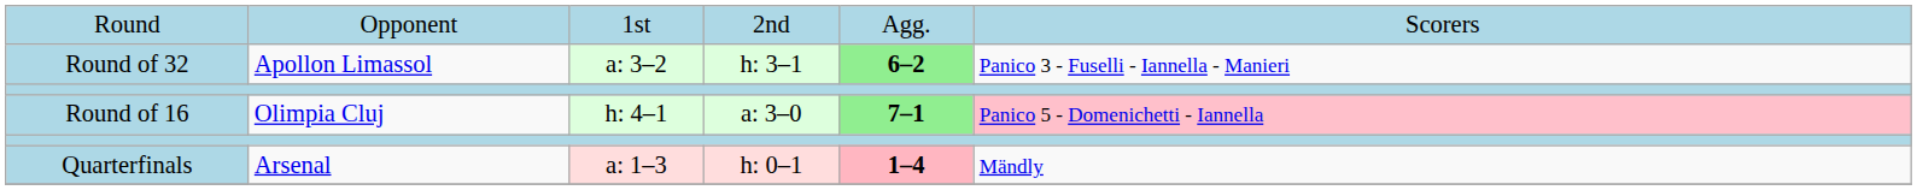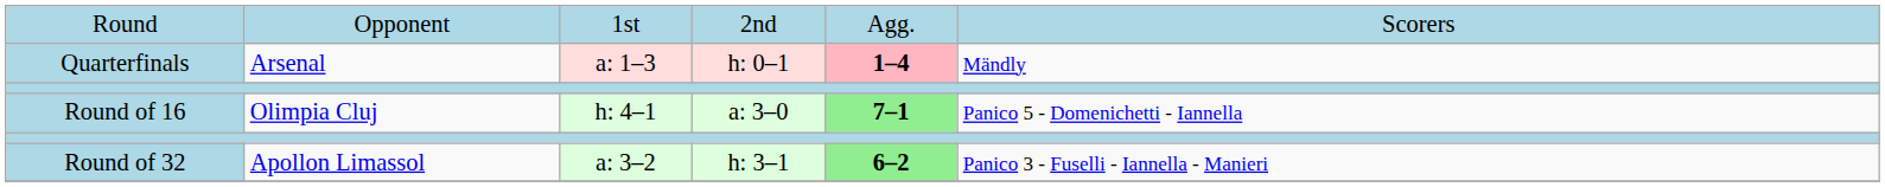 <table class="wikitable" style="text-align:center">
 <tr bgcolor=lightblue>
 <td width=150px>Round</td>
 <td width=200px>Opponent</td>
 <td width=80px>1st</td>
 <td width=80px>2nd</td>
 <td width=80px>Agg.</td>
 <td width=600px>Scorers</td>
 </tr>
 <tr>
-<td bgcolor=lightblue>Round of 32</td>
-<td align=left> <a href='#'>Apollon Limassol</a></td>
-<td bgcolor="#ddffdd">a: 3–2</td>
-<td bgcolor="#ddffdd">h: 3–1</td>
-<td bgcolor=lightgreen><strong>6–2</strong></td>
-<td align=left><small><a href='#'>Panico</a> 3 - <a href='#'>Fuselli</a> - <a href='#'>Iannella</a> - <a href='#'>Manieri</a></small></td>
+<td bgcolor=lightblue>Quarterfinals</td>
+<td align=left> <a href='#'>Arsenal</a></td>
+<td bgcolor="#ffdddd">a: 1–3</td>
+<td bgcolor="#ffdddd">h: 0–1</td>
+<td bgcolor=lightpink><strong>1–4</strong></td>
+<td align=left><small><a href='#'>Mändly</a></small></td>
 </tr>
 <tr bgcolor=lightblue>
 <td colspan=6></td>
 </tr>
 <tr>
 <td bgcolor=lightblue>Round of 16</td>
 <td align=left> <a href='#'>Olimpia Cluj</a></td>
 <td bgcolor="#ddffdd">h: 4–1</td>
 <td bgcolor="#ddffdd">a: 3–0</td>
 <td bgcolor=lightgreen><strong>7–1</strong></td>
-<td align=left style="background: pink;"><small><a href='#'>Panico</a> 5 - <a href='#'>Domenichetti</a> - <a href='#'>Iannella</a></small></td>
+<td align=left><small><a href='#'>Panico</a> 5 - <a href='#'>Domenichetti</a> - <a href='#'>Iannella</a></small></td>
 </tr>
 <tr bgcolor=lightblue>
 <td colspan=6></td>
 </tr>
 <tr>
-<td bgcolor=lightblue>Quarterfinals</td>
-<td align=left> <a href='#'>Arsenal</a></td>
-<td bgcolor="#ffdddd">a: 1–3</td>
-<td bgcolor="#ffdddd">h: 0–1</td>
-<td bgcolor=lightpink><strong>1–4</strong></td>
-<td align=left><small><a href='#'>Mändly</a></small></td>
+<td bgcolor=lightblue>Round of 32</td>
+<td align=left> <a href='#'>Apollon Limassol</a></td>
+<td bgcolor="#ddffdd">a: 3–2</td>
+<td bgcolor="#ddffdd">h: 3–1</td>
+<td bgcolor=lightgreen><strong>6–2</strong></td>
+<td align=left><small><a href='#'>Panico</a> 3 - <a href='#'>Fuselli</a> - <a href='#'>Iannella</a> - <a href='#'>Manieri</a></small></td>
 </tr>
 <tr>
 </tr>
 </table>
